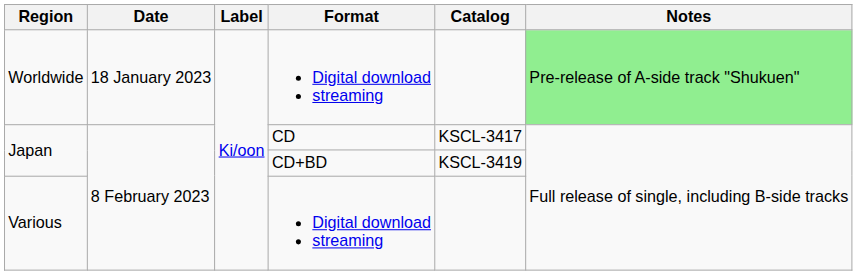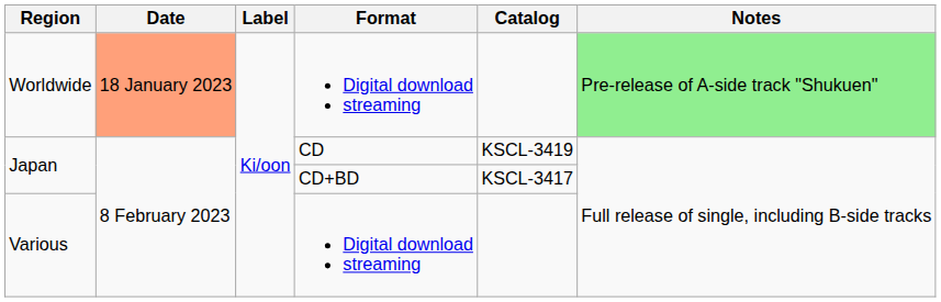 <table class="wikitable">
 <tr>
 <th>Region</th>
 <th>Date</th>
 <th>Label</th>
 <th>Format</th>
 <th>Catalog</th>
 <th>Notes</th>
 </tr>
 <tr>
 <td>Worldwide</td>
-<td>18 January 2023</td>
+<td style="background: lightsalmon;">18 January 2023</td>
 <td rowspan="4"><a href='#'>Ki/oon</a></td>
 <td><br><ul><li><a href='#'>Digital download</a></li><li><a href='#'>streaming</a></li></ul></td>
 <td></td>
 <td style="background: lightgreen;">Pre-release of A-side track "Shukuen"</td>
 </tr>
 <tr>
 <td rowspan="2">Japan</td>
 <td rowspan="3">8 February 2023</td>
 <td>CD</td>
-<td>KSCL-3417</td>
+<td>KSCL-3419</td>
 <td rowspan="3">Full release of single, including B-side tracks</td>
 </tr>
 <tr>
 <td>CD+BD</td>
-<td>KSCL-3419</td>
+<td>KSCL-3417</td>
 </tr>
 <tr>
 <td>Various</td>
 <td><br><ul><li><a href='#'>Digital download</a></li><li><a href='#'>streaming</a></li></ul></td>
 <td></td>
 </tr>
 </table>
